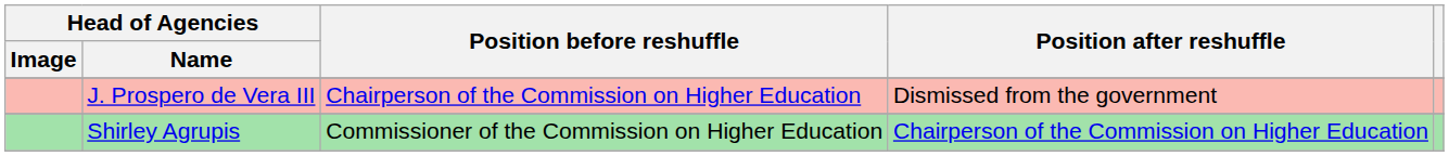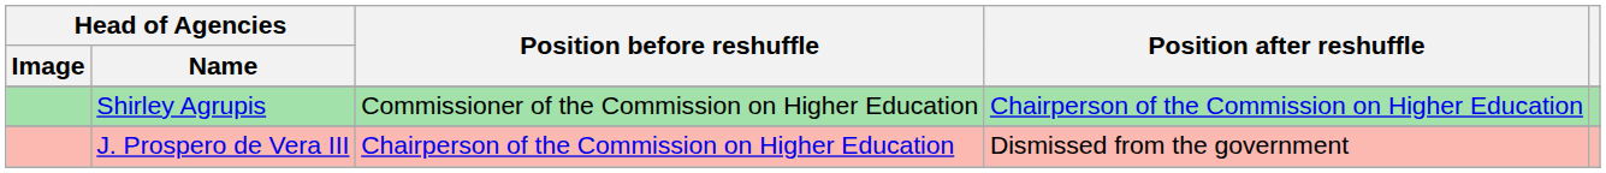 <table class="wikitable">
 <tr>
 <th colspan="2">Head of Agencies</th>
 <th rowspan="2">Position before reshuffle</th>
 <th rowspan="2">Position after reshuffle</th>
 <th rowspan="2"></th>
 </tr>
 <tr>
 <th>Image</th>
 <th>Name</th>
+</tr>
+<tr>
+</tr>
+<tr style="background:#A2E2AA;">
+<td></td>
+<td><a href='#'>Shirley Agrupis</a></td>
+<td>Commissioner of the Commission on Higher Education</td>
+<td><a href='#'>Chairperson of the Commission on Higher Education</a></td>
+<td></td>
+</tr>
+<tr>
 </tr>
 <tr>
 </tr>
 <tr style="background:#FBB9B2;">
 <td></td>
 <td><a href='#'>J. Prospero de Vera III</a></td>
 <td><a href='#'>Chairperson of the Commission on Higher Education</a></td>
 <td>Dismissed from the government</td>
 <td></td>
 </tr>
 <tr>
 </tr>
 <tr>
 </tr>
-<tr style="background:#A2E2AA;">
-<td></td>
-<td><a href='#'>Shirley Agrupis</a></td>
-<td>Commissioner of the Commission on Higher Education</td>
-<td><a href='#'>Chairperson of the Commission on Higher Education</a></td>
-<td></td>
-</tr>
-<tr>
-</tr>
-<tr>
-</tr>
 </table>
